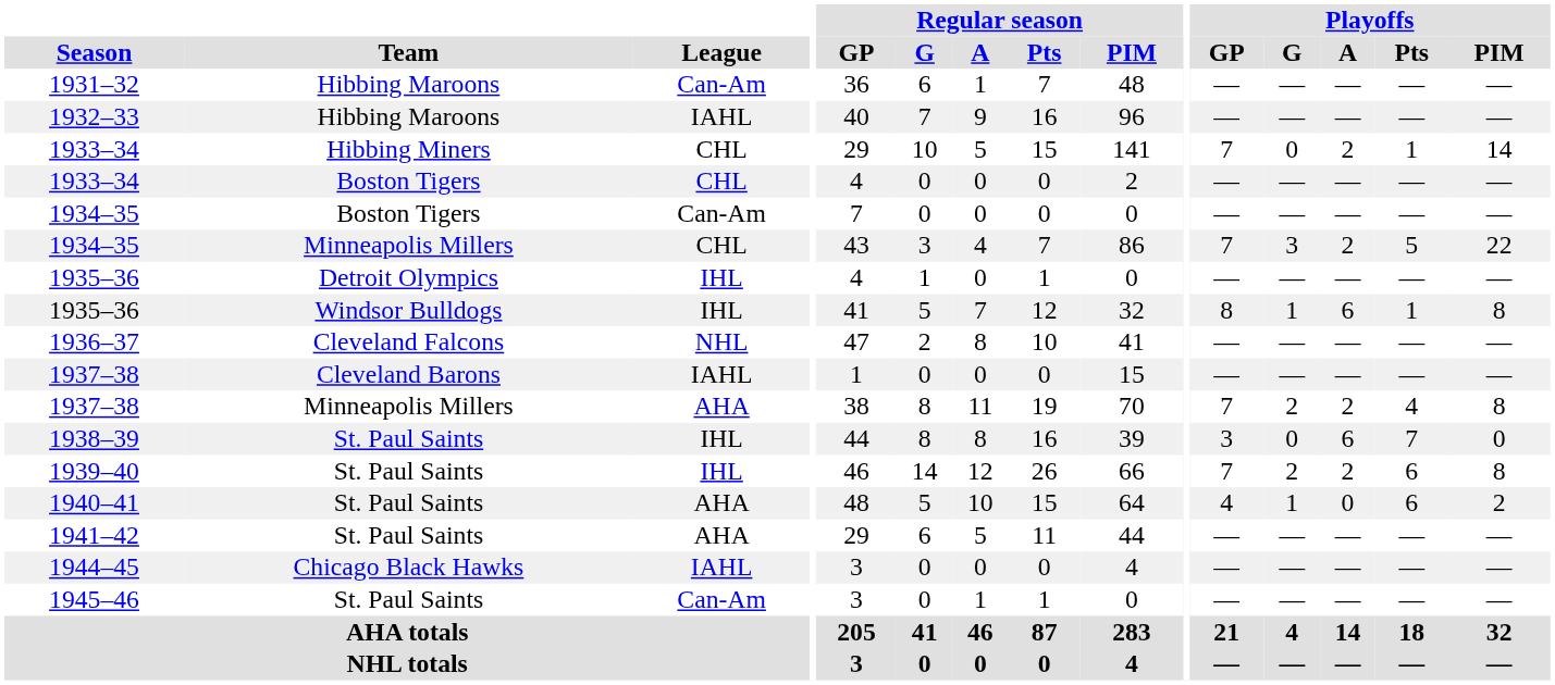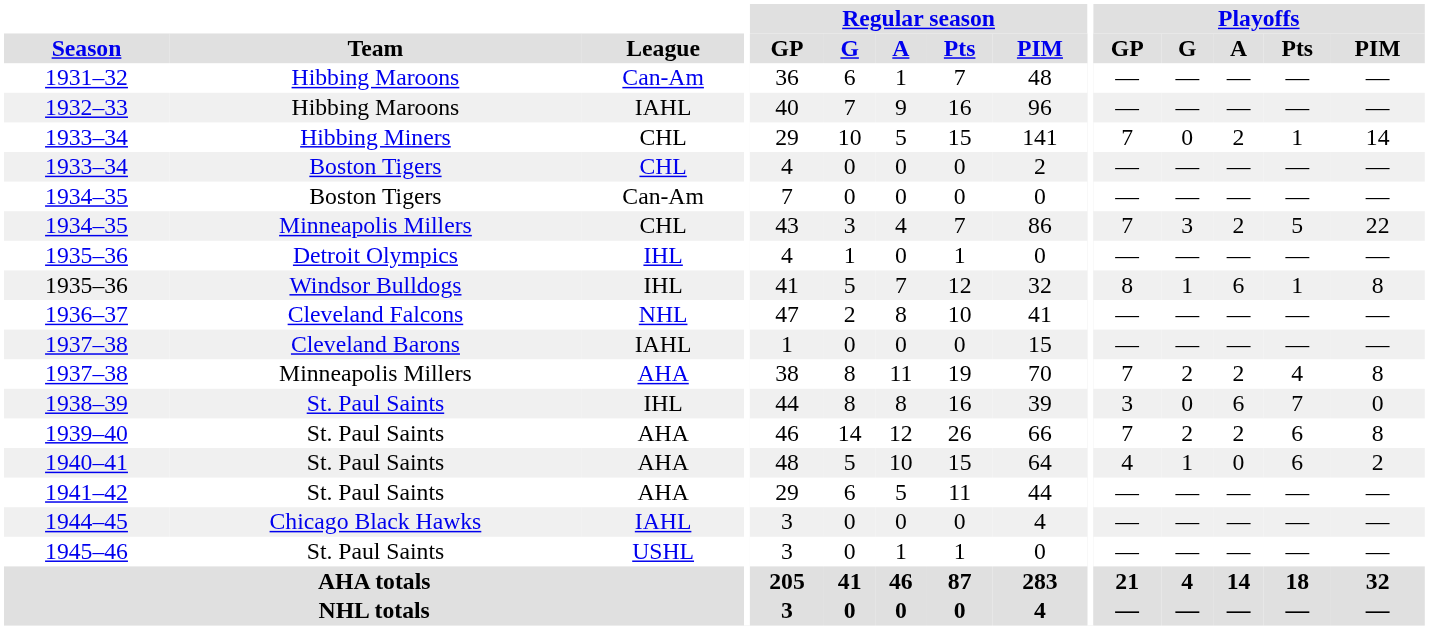 <table border="0" cellpadding="1" cellspacing="0" style="text-align:center; width:60em">
 <tr bgcolor="#e0e0e0">
 <th colspan="3" bgcolor="#ffffff"></th>
 <th rowspan="100" bgcolor="#ffffff"></th>
 <th colspan="5"><a href='#'>Regular season</a></th>
 <th rowspan="100" bgcolor="#ffffff"></th>
 <th colspan="5"><a href='#'>Playoffs</a></th>
 </tr>
 <tr bgcolor="#e0e0e0">
 <th><a href='#'>Season</a></th>
 <th>Team</th>
 <th>League</th>
 <th>GP</th>
 <th><a href='#'>G</a></th>
 <th><a href='#'>A</a></th>
 <th><a href='#'>Pts</a></th>
 <th><a href='#'>PIM</a></th>
 <th>GP</th>
 <th>G</th>
 <th>A</th>
 <th>Pts</th>
 <th>PIM</th>
 </tr>
 <tr>
 <td><a href='#'>1931–32</a></td>
 <td><a href='#'>Hibbing Maroons</a></td>
 <td><a href='#'>Can-Am</a></td>
 <td>36</td>
 <td>6</td>
 <td>1</td>
 <td>7</td>
 <td>48</td>
 <td>—</td>
 <td>—</td>
 <td>—</td>
 <td>—</td>
 <td>—</td>
 </tr>
 <tr bgcolor="#f0f0f0">
 <td><a href='#'>1932–33</a></td>
 <td>Hibbing Maroons</td>
 <td>IAHL</td>
 <td>40</td>
 <td>7</td>
 <td>9</td>
 <td>16</td>
 <td>96</td>
 <td>—</td>
 <td>—</td>
 <td>—</td>
 <td>—</td>
 <td>—</td>
 </tr>
 <tr>
 <td><a href='#'>1933–34</a></td>
 <td><a href='#'>Hibbing Miners</a></td>
 <td>CHL</td>
 <td>29</td>
 <td>10</td>
 <td>5</td>
 <td>15</td>
 <td>141</td>
 <td>7</td>
 <td>0</td>
 <td>2</td>
 <td>1</td>
 <td>14</td>
 </tr>
 <tr bgcolor="#f0f0f0">
 <td><a href='#'>1933–34</a></td>
 <td><a href='#'>Boston Tigers</a></td>
 <td><a href='#'>CHL</a></td>
 <td>4</td>
 <td>0</td>
 <td>0</td>
 <td>0</td>
 <td>2</td>
 <td>—</td>
 <td>—</td>
 <td>—</td>
 <td>—</td>
 <td>—</td>
 </tr>
 <tr>
 <td><a href='#'>1934–35</a></td>
 <td>Boston Tigers</td>
 <td>Can-Am</td>
 <td>7</td>
 <td>0</td>
 <td>0</td>
 <td>0</td>
 <td>0</td>
 <td>—</td>
 <td>—</td>
 <td>—</td>
 <td>—</td>
 <td>—</td>
 </tr>
 <tr bgcolor="#f0f0f0">
 <td><a href='#'>1934–35</a></td>
 <td><a href='#'>Minneapolis Millers</a></td>
 <td>CHL</td>
 <td>43</td>
 <td>3</td>
 <td>4</td>
 <td>7</td>
 <td>86</td>
 <td>7</td>
 <td>3</td>
 <td>2</td>
 <td>5</td>
 <td>22</td>
 </tr>
 <tr>
 <td><a href='#'>1935–36</a></td>
 <td><a href='#'>Detroit Olympics</a></td>
 <td><a href='#'>IHL</a></td>
 <td>4</td>
 <td>1</td>
 <td>0</td>
 <td>1</td>
 <td>0</td>
 <td>—</td>
 <td>—</td>
 <td>—</td>
 <td>—</td>
 <td>—</td>
 </tr>
 <tr bgcolor="#f0f0f0">
 <td>1935–36</td>
 <td><a href='#'>Windsor Bulldogs</a></td>
 <td>IHL</td>
 <td>41</td>
 <td>5</td>
 <td>7</td>
 <td>12</td>
 <td>32</td>
 <td>8</td>
 <td>1</td>
 <td>6</td>
 <td>1</td>
 <td>8</td>
 </tr>
 <tr>
 <td><a href='#'>1936–37</a></td>
 <td><a href='#'>Cleveland Falcons</a></td>
 <td><a href='#'>NHL</a></td>
 <td>47</td>
 <td>2</td>
 <td>8</td>
 <td>10</td>
 <td>41</td>
 <td>—</td>
 <td>—</td>
 <td>—</td>
 <td>—</td>
 <td>—</td>
 </tr>
 <tr bgcolor="#f0f0f0">
 <td><a href='#'>1937–38</a></td>
 <td><a href='#'>Cleveland Barons</a></td>
 <td>IAHL</td>
 <td>1</td>
 <td>0</td>
 <td>0</td>
 <td>0</td>
 <td>15</td>
 <td>—</td>
 <td>—</td>
 <td>—</td>
 <td>—</td>
 <td>—</td>
 </tr>
 <tr>
 <td><a href='#'>1937–38</a></td>
 <td>Minneapolis Millers</td>
 <td><a href='#'>AHA</a></td>
 <td>38</td>
 <td>8</td>
 <td>11</td>
 <td>19</td>
 <td>70</td>
 <td>7</td>
 <td>2</td>
 <td>2</td>
 <td>4</td>
 <td>8</td>
 </tr>
 <tr bgcolor="#f0f0f0">
 <td><a href='#'>1938–39</a></td>
 <td><a href='#'>St. Paul Saints</a></td>
 <td>IHL</td>
 <td>44</td>
 <td>8</td>
 <td>8</td>
 <td>16</td>
 <td>39</td>
 <td>3</td>
 <td>0</td>
 <td>6</td>
 <td>7</td>
 <td>0</td>
 </tr>
 <tr>
 <td><a href='#'>1939–40</a></td>
 <td>St. Paul Saints</td>
-<td><a href='#'>IHL</a></td>
+<td>AHA</td>
 <td>46</td>
 <td>14</td>
 <td>12</td>
 <td>26</td>
 <td>66</td>
 <td>7</td>
 <td>2</td>
 <td>2</td>
 <td>6</td>
 <td>8</td>
 </tr>
 <tr bgcolor="#f0f0f0">
 <td><a href='#'>1940–41</a></td>
 <td>St. Paul Saints</td>
 <td>AHA</td>
 <td>48</td>
 <td>5</td>
 <td>10</td>
 <td>15</td>
 <td>64</td>
 <td>4</td>
 <td>1</td>
 <td>0</td>
 <td>6</td>
 <td>2</td>
 </tr>
 <tr>
 <td><a href='#'>1941–42</a></td>
 <td>St. Paul Saints</td>
 <td>AHA</td>
 <td>29</td>
 <td>6</td>
 <td>5</td>
 <td>11</td>
 <td>44</td>
 <td>—</td>
 <td>—</td>
 <td>—</td>
 <td>—</td>
 <td>—</td>
 </tr>
 <tr bgcolor="#f0f0f0">
 <td><a href='#'>1944–45</a></td>
 <td><a href='#'>Chicago Black Hawks</a></td>
 <td><a href='#'>IAHL</a></td>
 <td>3</td>
 <td>0</td>
 <td>0</td>
 <td>0</td>
 <td>4</td>
 <td>—</td>
 <td>—</td>
 <td>—</td>
 <td>—</td>
 <td>—</td>
 </tr>
 <tr>
 <td><a href='#'>1945–46</a></td>
 <td>St. Paul Saints</td>
-<td><a href='#'>Can-Am</a></td>
+<td><a href='#'>USHL</a></td>
 <td>3</td>
 <td>0</td>
 <td>1</td>
 <td>1</td>
 <td>0</td>
 <td>—</td>
 <td>—</td>
 <td>—</td>
 <td>—</td>
 <td>—</td>
 </tr>
 <tr bgcolor="#e0e0e0">
 <th colspan="3">AHA totals</th>
 <th>205</th>
 <th>41</th>
 <th>46</th>
 <th>87</th>
 <th>283</th>
 <th>21</th>
 <th>4</th>
 <th>14</th>
 <th>18</th>
 <th>32</th>
 </tr>
 <tr bgcolor="#e0e0e0">
 <th colspan="3">NHL totals</th>
 <th>3</th>
 <th>0</th>
 <th>0</th>
 <th>0</th>
 <th>4</th>
 <th>—</th>
 <th>—</th>
 <th>—</th>
 <th>—</th>
 <th>—</th>
 </tr>
 </table>
